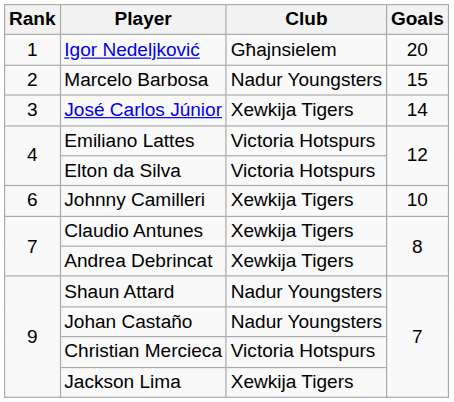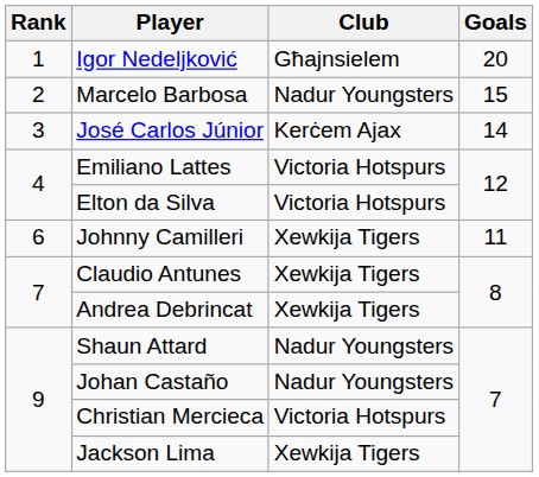 <table class="wikitable" style="text-align:center">
 <tr>
 <th>Rank</th>
 <th>Player</th>
 <th>Club</th>
 <th>Goals</th>
 </tr>
 <tr>
 <td rowspan="1">1</td>
 <td align="left"> <a href='#'>Igor Nedeljković</a></td>
 <td align="left">Għajnsielem</td>
 <td>20</td>
 </tr>
 <tr>
 <td rowspan="1">2</td>
 <td align="left"> Marcelo Barbosa</td>
 <td align="left">Nadur Youngsters</td>
 <td rowspan="1">15</td>
 </tr>
 <tr>
 <td rowspan="1">3</td>
 <td align="left"> <a href='#'>José Carlos Júnior</a></td>
-<td align="left">Xewkija Tigers</td>
+<td align="left">Kerċem Ajax</td>
 <td>14</td>
 </tr>
 <tr>
 <td rowspan="2">4</td>
 <td align="left"> 	Emiliano Lattes</td>
 <td align="left">Victoria Hotspurs</td>
 <td rowspan="2">12</td>
 </tr>
 <tr>
 <td align="left"> Elton da Silva</td>
 <td align="left">Victoria Hotspurs</td>
 </tr>
 <tr>
 <td rowspan="1">6</td>
 <td align="left"> Johnny Camilleri</td>
 <td align="left">Xewkija Tigers</td>
-<td rowspan="1">10</td>
+<td rowspan="1">11</td>
 </tr>
 <tr>
 <td rowspan="2">7</td>
 <td align="left"> Claudio Antunes</td>
 <td align="left">Xewkija Tigers</td>
 <td rowspan="2">8</td>
 </tr>
 <tr>
 <td align="left"> Andrea Debrincat</td>
 <td align="left">Xewkija Tigers</td>
 </tr>
 <tr>
 <td rowspan="4">9</td>
 <td align="left"> Shaun Attard</td>
 <td align="left">Nadur Youngsters</td>
 <td rowspan="4">7</td>
 </tr>
 <tr>
 <td align="left"> Johan Castaño</td>
 <td align="left">Nadur Youngsters</td>
 </tr>
 <tr>
 <td align="left"> Christian Mercieca</td>
 <td align="left">Victoria Hotspurs</td>
 </tr>
 <tr>
 <td align="left"> Jackson Lima</td>
 <td align="left">Xewkija Tigers</td>
 </tr>
 </table>
